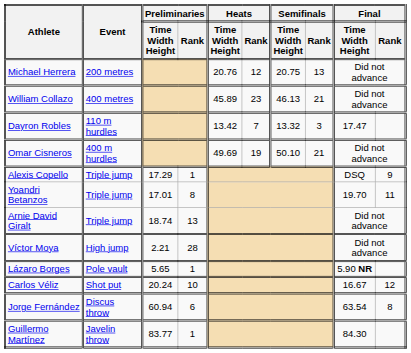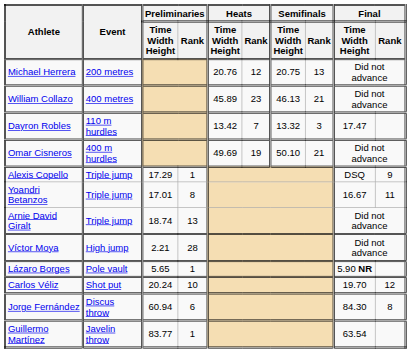 <table class=wikitable style="font-size:90%; border: double;">
 <tr>
 <th rowspan="2" style="border-right:double">Athlete</th>
 <th rowspan="2" style="border-right:double">Event</th>
 <th colspan="2" style="border-right:double; border-bottom:double;">Preliminaries</th>
 <th colspan="2" style="border-right:double; border-bottom:double;">Heats</th>
 <th colspan="2" style="border-right:double; border-bottom:double;">Semifinals</th>
 <th colspan="2" style="border-right:double; border-bottom:double;">Final</th>
 </tr>
 <tr>
 <th>Time<br>Width<br>Height</th>
 <th style="border-right:double">Rank</th>
 <th>Time<br>Width<br>Height</th>
 <th style="border-right:double">Rank</th>
 <th>Time<br>Width<br>Height</th>
 <th style="border-right:double">Rank</th>
 <th>Time<br>Width<br>Height</th>
 <th style="border-right:double">Rank</th>
 </tr>
 <tr style="border-top: double;">
 <td style="border-right:double"><a href='#'>Michael Herrera</a></td>
 <td style="border-right:double"><a href='#'>200 metres</a></td>
 <td style="border-right:double" colspan= 2 bgcolor="wheat"></td>
 <td align=center>20.76</td>
 <td align=center style="border-right:double">12</td>
 <td align=center>20.75</td>
 <td align=center style="border-right:double">13</td>
 <td colspan="2" align=center>Did not advance</td>
 </tr>
 <tr style="border-top: double;">
 <td style="border-right:double"><a href='#'>William Collazo</a></td>
 <td style="border-right:double"><a href='#'>400 metres</a></td>
 <td style="border-right:double" colspan= 2 bgcolor="wheat"></td>
 <td align=center>45.89</td>
 <td align=center style="border-right:double">23</td>
 <td align=center>46.13</td>
 <td align=center style="border-right:double">21</td>
 <td colspan="2" align=center>Did not advance</td>
 </tr>
 <tr style="border-top: double;">
 <td style="border-right:double"><a href='#'>Dayron Robles</a></td>
 <td style="border-right:double"><a href='#'>110 m hurdles</a></td>
 <td style="border-right:double" colspan= 2 bgcolor="wheat"></td>
 <td align=center>13.42</td>
 <td align=center style="border-right:double">7</td>
 <td align=center>13.32</td>
 <td align=center style="border-right:double">3</td>
 <td align=center>17.47</td>
 <td align=center></td>
 </tr>
 <tr style="border-top: double;">
 <td style="border-right:double"><a href='#'>Omar Cisneros</a></td>
 <td style="border-right:double"><a href='#'>400 m hurdles</a></td>
 <td style="border-right:double" colspan= 2 bgcolor="wheat"></td>
 <td align=center>49.69</td>
 <td align=center style="border-right:double">19</td>
 <td align=center>50.10</td>
 <td align=center style="border-right:double">21</td>
 <td colspan="2" align=center>Did not advance</td>
 </tr>
 <tr style="border-top: double;">
 <td style="border-right:double"><a href='#'>Alexis Copello</a></td>
 <td style="border-right:double"><a href='#'>Triple jump</a></td>
 <td align=center>17.29</td>
 <td align=center style="border-right:double">1</td>
 <td style="border-right:double" colspan= 4  bgcolor="wheat"></td>
 <td align=center>DSQ</td>
 <td align=center>9</td>
 </tr>
 <tr>
 <td style="border-right:double"><a href='#'>Yoandri Betanzos</a></td>
 <td style="border-right:double"><a href='#'>Triple jump</a></td>
 <td align=center>17.01</td>
 <td align=center style="border-right:double">8</td>
 <td style="border-right:double" colspan= 4  bgcolor="wheat"></td>
-<td align=center>19.70</td>
+<td align=center>16.67</td>
 <td align=center>11</td>
 </tr>
 <tr>
 <td style="border-right:double"><a href='#'>Arnie David Giralt</a></td>
 <td style="border-right:double"><a href='#'>Triple jump</a></td>
 <td align=center>18.74</td>
 <td align=center style="border-right:double">13</td>
 <td style="border-right:double" colspan= 4  bgcolor="wheat"></td>
 <td colspan="2" align=center>Did not advance</td>
 </tr>
 <tr style="border-top: double;">
 <td style="border-right:double"><a href='#'>Víctor Moya</a></td>
 <td style="border-right:double"><a href='#'>High jump</a></td>
 <td align=center>2.21</td>
 <td align=center style="border-right:double">28</td>
 <td style="border-right:double" colspan= 4 bgcolor="wheat"></td>
 <td colspan="2" align=center>Did not advance</td>
 </tr>
 <tr style="border-top: double;">
 <td style="border-right:double"><a href='#'>Lázaro Borges</a></td>
 <td style="border-right:double"><a href='#'>Pole vault</a></td>
 <td align=center>5.65</td>
 <td align=center style="border-right:double">1</td>
 <td style="border-right:double" colspan= 4 bgcolor="wheat"></td>
 <td align=center>5.90 <strong>NR</strong></td>
 <td align=center></td>
 </tr>
 <tr style="border-top: double;">
 <td style="border-right:double"><a href='#'>Carlos Véliz</a></td>
 <td style="border-right:double"><a href='#'>Shot put</a></td>
 <td align=center>20.24</td>
 <td align=center style="border-right:double">10</td>
 <td style="border-right:double" colspan= 4 bgcolor="wheat"></td>
-<td align=center>16.67</td>
+<td align=center>19.70</td>
 <td align=center>12</td>
 </tr>
 <tr style="border-top: double;">
 <td style="border-right:double"><a href='#'>Jorge Fernández</a></td>
 <td style="border-right:double"><a href='#'>Discus throw</a></td>
 <td align=center>60.94</td>
 <td align=center style="border-right:double">6</td>
 <td style="border-right:double" colspan= 4 bgcolor="wheat"></td>
-<td align=center>63.54</td>
+<td align=center>84.30</td>
 <td align=center>8</td>
 </tr>
 <tr style="border-top: double;">
 <td style="border-right:double"><a href='#'>Guillermo Martínez</a></td>
 <td style="border-right:double"><a href='#'>Javelin throw</a></td>
 <td align=center>83.77</td>
 <td align=center style="border-right:double">1</td>
 <td style="border-right:double" colspan= 4 bgcolor="wheat"></td>
-<td align=center>84.30</td>
+<td align=center>63.54</td>
 <td align=center></td>
 </tr>
 </table>
